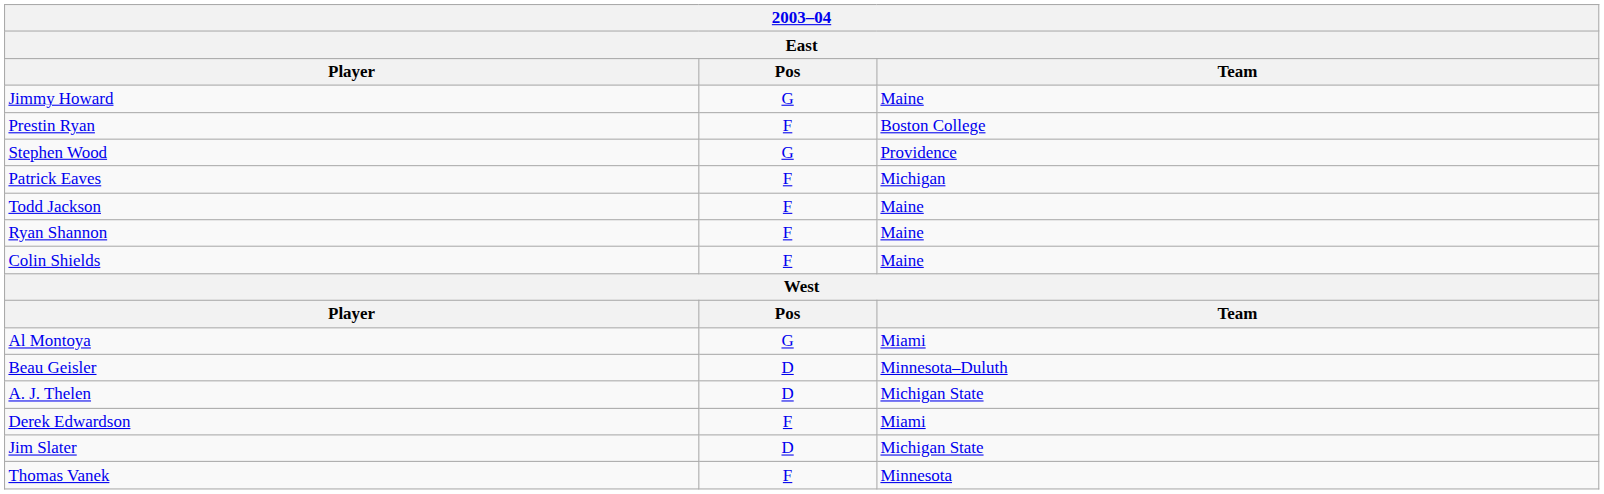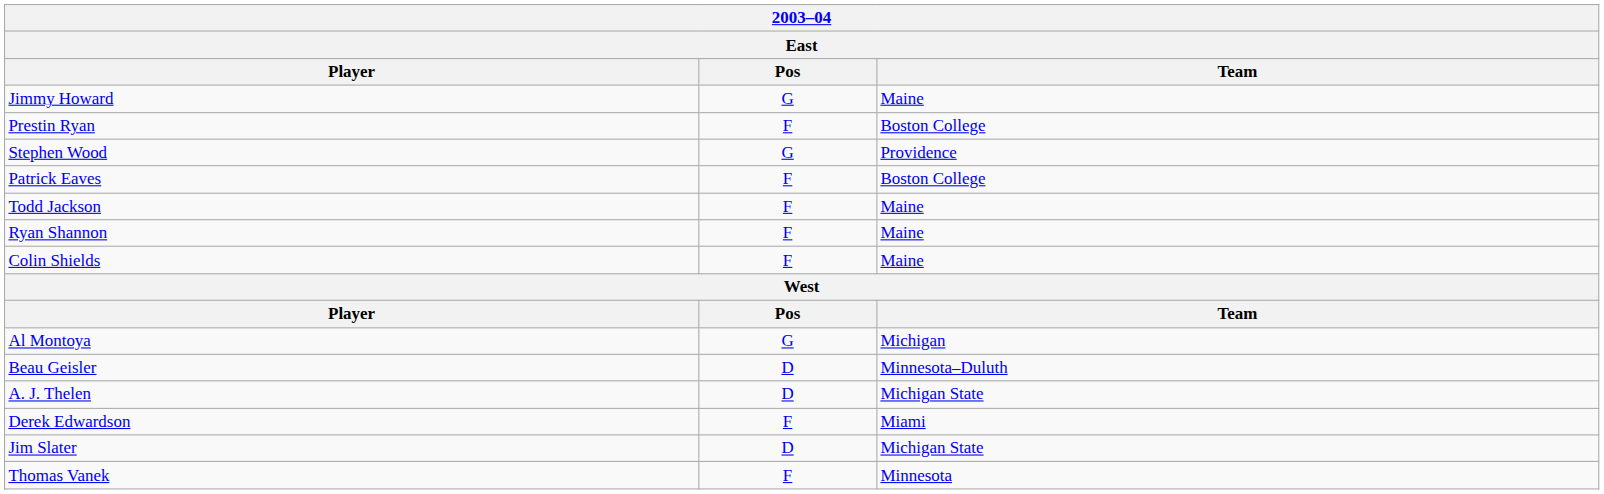 <table class="wikitable" width=95%>
 <tr>
 <th colspan=3><a href='#'>2003–04</a></th>
 </tr>
 <tr>
 <th colspan=3><strong>East</strong></th>
 </tr>
 <tr>
 <th>Player</th>
 <th>Pos</th>
 <th>Team</th>
 </tr>
 <tr>
 <td><a href='#'>Jimmy Howard</a></td>
 <td style="text-align:center;"><a href='#'>G</a></td>
 <td><a href='#'>Maine</a></td>
 </tr>
 <tr>
 <td><a href='#'>Prestin Ryan</a></td>
 <td style="text-align:center;"><a href='#'>F</a></td>
 <td><a href='#'>Boston College</a></td>
 </tr>
 <tr>
 <td><a href='#'>Stephen Wood</a></td>
 <td style="text-align:center;"><a href='#'>G</a></td>
 <td><a href='#'>Providence</a></td>
 </tr>
 <tr>
 <td><a href='#'>Patrick Eaves</a></td>
 <td style="text-align:center;"><a href='#'>F</a></td>
-<td><a href='#'>Michigan</a></td>
+<td><a href='#'>Boston College</a></td>
 </tr>
 <tr>
 <td><a href='#'>Todd Jackson</a></td>
 <td style="text-align:center;"><a href='#'>F</a></td>
 <td><a href='#'>Maine</a></td>
 </tr>
 <tr>
 <td><a href='#'>Ryan Shannon</a></td>
 <td style="text-align:center;"><a href='#'>F</a></td>
 <td><a href='#'>Maine</a></td>
 </tr>
 <tr>
 <td><a href='#'>Colin Shields</a></td>
 <td style="text-align:center;"><a href='#'>F</a></td>
 <td><a href='#'>Maine</a></td>
 </tr>
 <tr>
 <th colspan=3><strong>West</strong></th>
 </tr>
 <tr>
 <th>Player</th>
 <th>Pos</th>
 <th>Team</th>
 </tr>
 <tr>
 <td><a href='#'>Al Montoya</a></td>
 <td style="text-align:center;"><a href='#'>G</a></td>
-<td><a href='#'>Miami</a></td>
+<td><a href='#'>Michigan</a></td>
 </tr>
 <tr>
 <td><a href='#'>Beau Geisler</a></td>
 <td style="text-align:center;"><a href='#'>D</a></td>
 <td><a href='#'>Minnesota–Duluth</a></td>
 </tr>
 <tr>
 <td><a href='#'>A. J. Thelen</a></td>
 <td style="text-align:center;"><a href='#'>D</a></td>
 <td><a href='#'>Michigan State</a></td>
 </tr>
 <tr>
 <td><a href='#'>Derek Edwardson</a></td>
 <td style="text-align:center;"><a href='#'>F</a></td>
 <td><a href='#'>Miami</a></td>
 </tr>
 <tr>
 <td><a href='#'>Jim Slater</a></td>
 <td style="text-align:center;"><a href='#'>D</a></td>
 <td><a href='#'>Michigan State</a></td>
 </tr>
 <tr>
 <td><a href='#'>Thomas Vanek</a></td>
 <td style="text-align:center;"><a href='#'>F</a></td>
 <td><a href='#'>Minnesota</a></td>
 </tr>
 </table>
